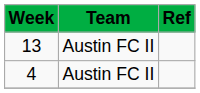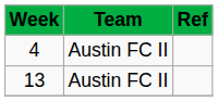 <table class=wikitable>
 <tr>
 <th style="background-color:#00AE42; color:#000000">Week</th>
 <th style="background-color:#00AE42; color:#000000">Team</th>
 <th style="background-color:#00AE42; color:#000000">Ref</th>
 </tr>
 <tr>
-<td align=center>13</td>
+<td align=center>4</td>
 <td>Austin FC II</td>
 <td></td>
 </tr>
 <tr>
-<td align=center>4</td>
+<td align=center>13</td>
 <td>Austin FC II</td>
 <td></td>
 </tr>
 <tr>
 </tr>
 </table>
